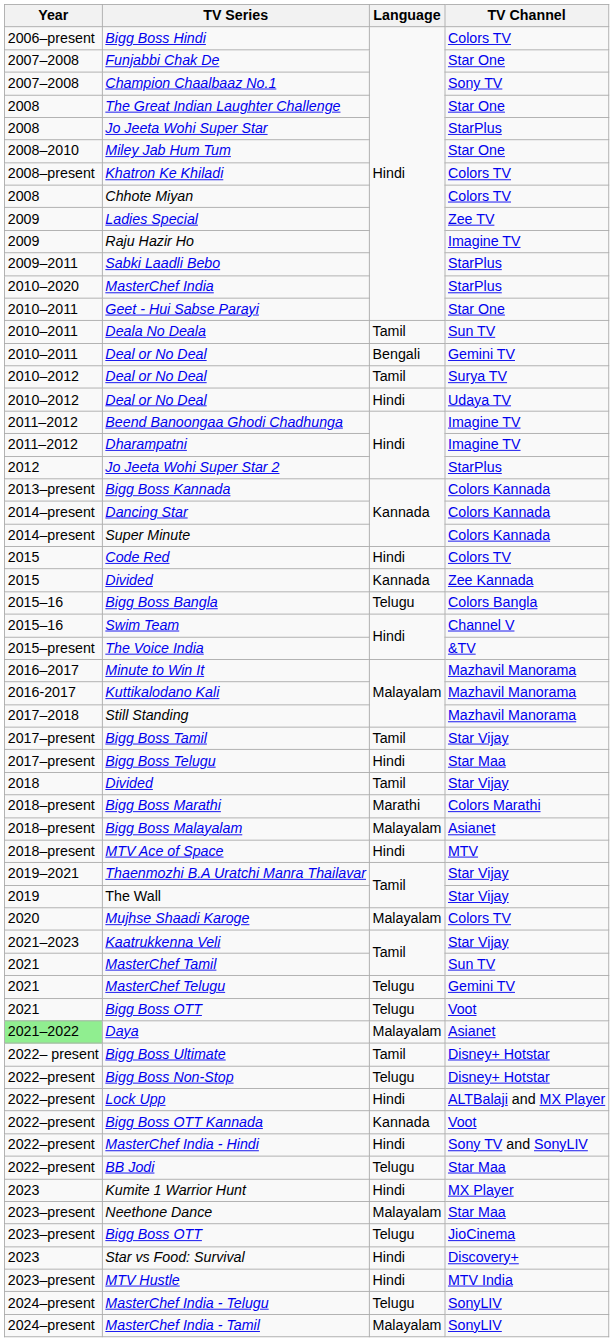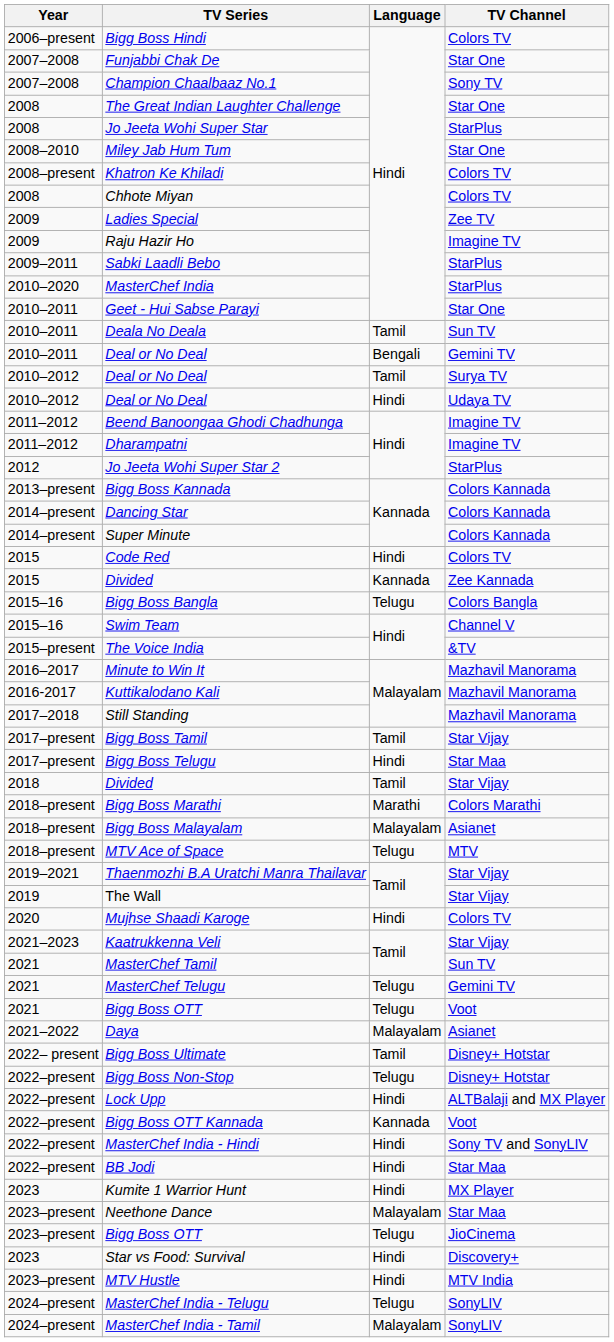 <table class="sortable wikitable" class="wikitable">
 <tr>
 <th>Year</th>
 <th>TV Series</th>
 <th>Language</th>
 <th>TV Channel</th>
 </tr>
 <tr style="text-align: left;">
 <td>2006–present</td>
 <td><a href='#'><em>Bigg Boss Hindi</em></a></td>
 <td rowspan="13">Hindi</td>
 <td><a href='#'>Colors TV</a></td>
 </tr>
 <tr style="text-align: left;">
 <td>2007–2008</td>
 <td><em><a href='#'>Funjabbi Chak De</a></em></td>
 <td><a href='#'>Star One</a></td>
 </tr>
 <tr style="text-align: left;">
 <td>2007–2008</td>
 <td><em><a href='#'>Champion Chaalbaaz No.1</a></em></td>
 <td><a href='#'>Sony TV</a></td>
 </tr>
 <tr style="text-align: left;">
 <td>2008</td>
 <td><em><a href='#'>The Great Indian Laughter Challenge</a></em></td>
 <td><a href='#'>Star One</a></td>
 </tr>
 <tr style="text-align: left;">
 <td>2008</td>
 <td><em><a href='#'>Jo Jeeta Wohi Super Star</a></em></td>
 <td><a href='#'>StarPlus</a></td>
 </tr>
 <tr style="text-align: left;">
 <td>2008–2010</td>
 <td><em><a href='#'>Miley Jab Hum Tum</a></em></td>
 <td><a href='#'>Star One</a></td>
 </tr>
 <tr style="text-align: left;">
 <td>2008–present</td>
 <td><em><a href='#'>Khatron Ke Khiladi</a></em></td>
 <td><a href='#'>Colors TV</a></td>
 </tr>
 <tr style="text-align: left;">
 <td>2008</td>
 <td><em>Chhote Miyan</em></td>
 <td><a href='#'>Colors TV</a></td>
 </tr>
 <tr style="text-align: left;">
 <td>2009</td>
 <td><em><a href='#'>Ladies Special</a></em></td>
 <td><a href='#'>Zee TV</a></td>
 </tr>
 <tr style="text-align: left;">
 <td>2009</td>
 <td><em>Raju Hazir Ho</em></td>
 <td><a href='#'>Imagine TV</a></td>
 </tr>
 <tr style="text-align: left;">
 <td>2009–2011</td>
 <td><em><a href='#'>Sabki Laadli Bebo</a></em></td>
 <td><a href='#'>StarPlus</a></td>
 </tr>
 <tr style="text-align: left;">
 <td>2010–2020</td>
 <td><em><a href='#'>MasterChef India</a></em></td>
 <td><a href='#'>StarPlus</a></td>
 </tr>
 <tr style="text-align: left;">
 <td>2010–2011</td>
 <td><em><a href='#'>Geet - Hui Sabse Parayi</a></em></td>
 <td><a href='#'>Star One</a></td>
 </tr>
 <tr style="text-align: left;">
 <td>2010–2011</td>
 <td><em><a href='#'>Deala No Deala</a></em></td>
 <td>Tamil</td>
 <td><a href='#'>Sun TV</a></td>
 </tr>
 <tr>
 <td>2010–2011</td>
 <td><em><a href='#'>Deal or No Deal</a></em></td>
 <td>Bengali</td>
 <td><a href='#'>Gemini TV</a></td>
 </tr>
 <tr style="text-align: left;">
 <td>2010–2012</td>
 <td><em><a href='#'>Deal or No Deal</a></em></td>
 <td>Tamil</td>
 <td><a href='#'>Surya TV</a></td>
 </tr>
 <tr>
 <td>2010–2012</td>
 <td><em><a href='#'>Deal or No Deal</a></em></td>
 <td>Hindi</td>
 <td><a href='#'>Udaya TV</a></td>
 </tr>
 <tr style="text-align: left;">
 <td>2011–2012</td>
 <td><em><a href='#'>Beend Banoongaa Ghodi Chadhunga</a></em></td>
 <td rowspan="3">Hindi</td>
 <td><a href='#'>Imagine TV</a></td>
 </tr>
 <tr style="text-align: left;">
 <td>2011–2012</td>
 <td><em><a href='#'>Dharampatni</a></em></td>
 <td><a href='#'>Imagine TV</a></td>
 </tr>
 <tr style="text-align: left;">
 <td>2012</td>
 <td><em><a href='#'>Jo Jeeta Wohi Super Star 2</a></em></td>
 <td><a href='#'>StarPlus</a></td>
 </tr>
 <tr>
 <td>2013–present</td>
 <td><em><a href='#'>Bigg Boss Kannada</a></em></td>
 <td rowspan="3">Kannada</td>
 <td><a href='#'>Colors Kannada</a></td>
 </tr>
 <tr>
 <td>2014–present</td>
 <td><em><a href='#'>Dancing Star</a></em></td>
 <td><a href='#'>Colors Kannada</a></td>
 </tr>
 <tr>
 <td>2014–present</td>
 <td><em>Super Minute</em></td>
 <td><a href='#'>Colors Kannada</a></td>
 </tr>
 <tr>
 <td>2015</td>
 <td><em><a href='#'>Code Red</a></em></td>
 <td>Hindi</td>
 <td><a href='#'>Colors TV</a></td>
 </tr>
 <tr>
 <td>2015</td>
 <td><em><a href='#'>Divided</a></em></td>
 <td>Kannada</td>
 <td><a href='#'>Zee Kannada</a></td>
 </tr>
 <tr>
 <td>2015–16</td>
 <td><em><a href='#'>Bigg Boss Bangla</a></em></td>
 <td>Telugu</td>
 <td><a href='#'>Colors Bangla</a></td>
 </tr>
 <tr style="text-align: left;">
 <td>2015–16</td>
 <td><em><a href='#'>Swim Team</a></em></td>
 <td rowspan="2">Hindi</td>
 <td><a href='#'>Channel V</a></td>
 </tr>
 <tr style="text-align: left;">
 <td>2015–present</td>
 <td><em><a href='#'>The Voice India</a></em></td>
 <td><a href='#'>&TV</a></td>
 </tr>
 <tr style="text-align: left;">
 <td>2016–2017</td>
 <td><em><a href='#'>Minute to Win It</a></em></td>
 <td rowspan="3">Malayalam</td>
 <td><a href='#'>Mazhavil Manorama</a></td>
 </tr>
 <tr style="text-align: left;">
 <td>2016-2017</td>
 <td><em><a href='#'>Kuttikalodano Kali</a></em></td>
 <td><a href='#'>Mazhavil Manorama</a></td>
 </tr>
 <tr style="text-align: left;">
 <td>2017–2018</td>
 <td><em>Still Standing</em></td>
 <td><a href='#'>Mazhavil Manorama</a></td>
 </tr>
 <tr style="text-align: left;">
 <td>2017–present</td>
 <td><em><a href='#'>Bigg Boss Tamil</a></em></td>
 <td>Tamil</td>
 <td><a href='#'>Star Vijay</a></td>
 </tr>
 <tr style="text-align: left;">
 <td>2017–present</td>
 <td><em><a href='#'>Bigg Boss Telugu</a></em></td>
 <td>Hindi</td>
 <td><a href='#'>Star Maa</a></td>
 </tr>
 <tr style="text-align: left;">
 <td>2018</td>
 <td><em><a href='#'>Divided</a></em></td>
 <td>Tamil</td>
 <td><a href='#'>Star Vijay</a></td>
 </tr>
 <tr style="text-align: left;">
 <td>2018–present</td>
 <td><em><a href='#'>Bigg Boss Marathi</a></em></td>
 <td>Marathi</td>
 <td><a href='#'>Colors Marathi</a></td>
 </tr>
 <tr style="text-align: left;">
 <td>2018–present</td>
 <td><em><a href='#'>Bigg Boss Malayalam</a></em></td>
 <td>Malayalam</td>
 <td><a href='#'>Asianet</a></td>
 </tr>
 <tr style="text-align: left;">
 <td>2018–present</td>
 <td><em><a href='#'>MTV Ace of Space</a></em></td>
-<td>Hindi</td>
+<td>Telugu</td>
 <td><a href='#'>MTV</a></td>
 </tr>
 <tr style="text-align: left;">
 <td>2019–2021</td>
 <td><a href='#'><em>Thaenmozhi B.A Uratchi Manra Thailavar</em></a></td>
 <td rowspan="2">Tamil</td>
 <td><a href='#'>Star Vijay</a></td>
 </tr>
 <tr style="text-align: left;">
 <td>2019</td>
 <td>The Wall</td>
 <td><a href='#'>Star Vijay</a></td>
 </tr>
 <tr>
 <td>2020</td>
 <td><em><a href='#'>Mujhse Shaadi Karoge</a> </em></td>
-<td>Malayalam</td>
+<td>Hindi</td>
 <td><a href='#'>Colors TV</a></td>
 </tr>
 <tr>
 <td>2021–2023</td>
 <td><em><a href='#'>Kaatrukkenna Veli</a></em></td>
 <td rowspan="2">Tamil</td>
 <td><a href='#'>Star Vijay</a></td>
 </tr>
 <tr>
 <td>2021</td>
 <td><em><a href='#'>MasterChef Tamil</a></em></td>
 <td><a href='#'>Sun TV</a></td>
 </tr>
 <tr>
 <td>2021</td>
 <td><em><a href='#'>MasterChef Telugu</a></em></td>
 <td>Telugu</td>
 <td><a href='#'>Gemini TV</a></td>
 </tr>
 <tr>
 <td>2021</td>
 <td><em><a href='#'>Bigg Boss OTT</a></em></td>
 <td>Telugu</td>
 <td><a href='#'>Voot</a></td>
 </tr>
 <tr>
-<td style="background: lightgreen;">2021–2022</td>
+<td>2021–2022</td>
 <td><em><a href='#'>Daya</a></em></td>
 <td>Malayalam</td>
 <td><a href='#'>Asianet</a></td>
 </tr>
 <tr>
 <td>2022– present</td>
 <td><em><a href='#'>Bigg Boss Ultimate</a></em></td>
 <td>Tamil</td>
 <td><a href='#'>Disney+ Hotstar</a></td>
 </tr>
 <tr>
 <td>2022–present</td>
 <td><em><a href='#'>Bigg Boss Non-Stop</a></em></td>
 <td>Telugu</td>
 <td><a href='#'>Disney+ Hotstar</a></td>
 </tr>
 <tr>
 <td>2022–present</td>
 <td><em><a href='#'>Lock Upp</a></em></td>
 <td>Hindi</td>
 <td><a href='#'>ALTBalaji</a> and <a href='#'>MX Player</a></td>
 </tr>
 <tr>
 <td>2022–present</td>
 <td><a href='#'><em>Bigg Boss OTT Kannada</em></a></td>
 <td>Kannada</td>
 <td><a href='#'>Voot</a></td>
 </tr>
 <tr>
 <td>2022–present</td>
 <td><em><a href='#'>MasterChef India - Hindi</a></em></td>
 <td>Hindi</td>
 <td><a href='#'>Sony TV</a> and <a href='#'>SonyLIV</a></td>
 </tr>
 <tr>
 <td>2022–present</td>
 <td><em><a href='#'>BB Jodi</a></em></td>
-<td>Telugu</td>
+<td>Hindi</td>
 <td><a href='#'>Star Maa</a></td>
 </tr>
 <tr>
 <td>2023</td>
 <td><em>Kumite 1 Warrior Hunt</em></td>
 <td>Hindi</td>
 <td><a href='#'>MX Player</a></td>
 </tr>
 <tr>
 <td>2023–present</td>
 <td><em>Neethone Dance</em></td>
 <td>Malayalam</td>
 <td><a href='#'>Star Maa</a></td>
 </tr>
 <tr>
 <td>2023–present</td>
 <td><em><a href='#'>Bigg Boss OTT</a></em></td>
 <td>Telugu</td>
 <td><a href='#'>JioCinema</a></td>
 </tr>
 <tr>
 <td>2023</td>
 <td><em>Star vs Food: Survival</em></td>
 <td>Hindi</td>
 <td><a href='#'>Discovery+</a></td>
 </tr>
 <tr>
 <td>2023–present</td>
 <td><em><a href='#'>MTV Hustle</a></em></td>
 <td>Hindi</td>
 <td><a href='#'>MTV India</a></td>
 </tr>
 <tr>
 <td>2024–present</td>
 <td><a href='#'><em>MasterChef India - Telugu</em></a></td>
 <td>Telugu</td>
 <td><a href='#'>SonyLIV</a></td>
 </tr>
 <tr>
 <td>2024–present</td>
 <td><a href='#'><em>MasterChef India - Tamil</em></a></td>
 <td>Malayalam</td>
 <td><a href='#'>SonyLIV</a></td>
 </tr>
 </table>
